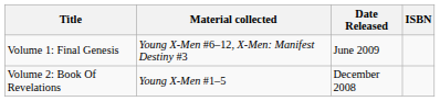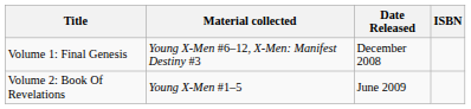 <table class="wikitable">
 <tr>
 <th>Title</th>
 <th>Material collected</th>
 <th>Date Released</th>
 <th>ISBN</th>
 </tr>
 <tr>
 <td>Volume 1: Final Genesis</td>
 <td><em>Young X-Men</em> #6–12, <em>X-Men: Manifest Destiny</em> #3</td>
-<td>June 2009</td>
+<td>December 2008</td>
 <td></td>
 </tr>
 <tr>
 <td>Volume 2: Book Of Revelations</td>
 <td><em>Young X-Men</em> #1–5</td>
-<td>December 2008</td>
+<td>June 2009</td>
 <td></td>
 </tr>
 </table>
